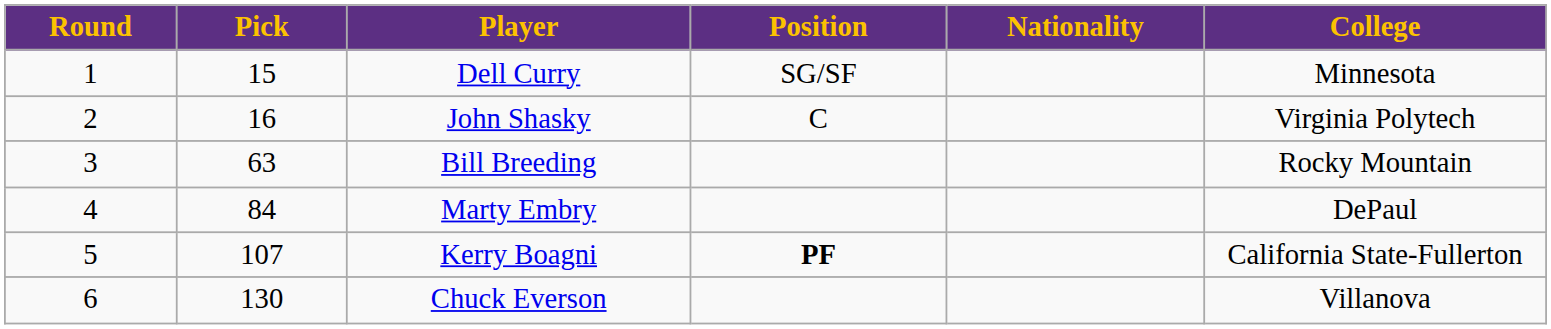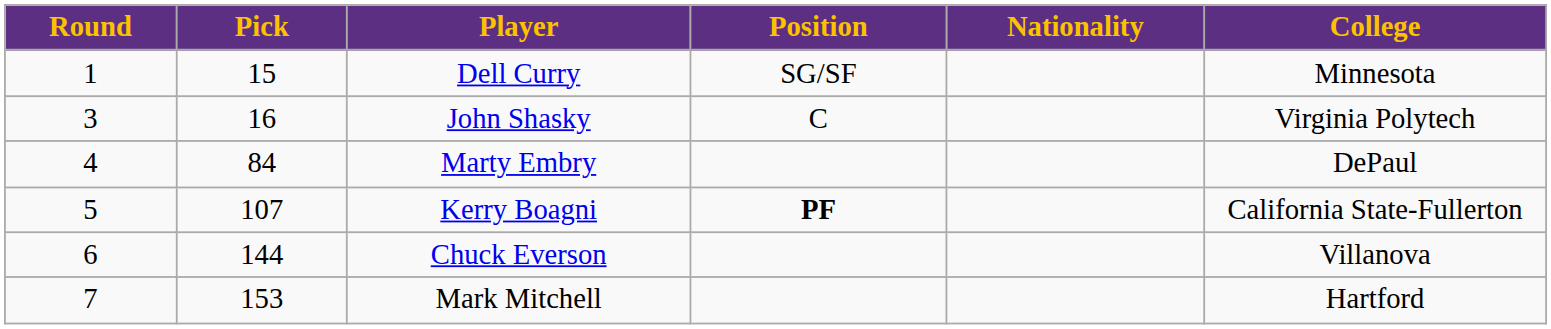 <table class="wikitable sortable sortable">
 <tr>
 <th style="background:#5C2F83; color:#FCC200" width="10%">Round</th>
 <th style="background:#5C2F83; color:#FCC200" width="10%">Pick</th>
 <th style="background:#5C2F83; color:#FCC200" width="20%">Player</th>
 <th style="background:#5C2F83; color:#FCC200" width="15%">Position</th>
 <th style="background:#5C2F83; color:#FCC200" width="15%">Nationality</th>
 <th style="background:#5C2F83; color:#FCC200" width="20%">College</th>
 </tr>
 <tr style="text-align: center">
 <td>1</td>
 <td>15</td>
 <td><a href='#'>Dell Curry</a></td>
 <td>SG/SF</td>
 <td></td>
 <td>Minnesota</td>
 </tr>
 <tr style="text-align: center">
-<td>2</td>
+<td>3</td>
 <td>16</td>
 <td><a href='#'>John Shasky</a></td>
 <td>C</td>
 <td></td>
 <td>Virginia Polytech</td>
-</tr>
-<tr style="text-align: center">
-<td>3</td>
-<td>63</td>
-<td><a href='#'>Bill Breeding</a></td>
-<td></td>
-<td></td>
-<td>Rocky Mountain</td>
 </tr>
 <tr style="text-align: center">
 <td>4</td>
 <td>84</td>
 <td><a href='#'>Marty Embry</a></td>
 <td></td>
 <td></td>
 <td>DePaul</td>
 </tr>
 <tr style="text-align: center">
 <td>5</td>
 <td>107</td>
 <td><a href='#'>Kerry Boagni</a></td>
 <td><strong>PF</strong></td>
 <td></td>
 <td>California State-Fullerton</td>
 </tr>
 <tr style="text-align: center">
 <td>6</td>
-<td>130</td>
+<td>144</td>
 <td><a href='#'>Chuck Everson</a></td>
 <td></td>
 <td></td>
 <td>Villanova</td>
 </tr>
+<tr style="text-align: center">
+<td>7</td>
+<td>153</td>
+<td>Mark Mitchell</td>
+<td></td>
+<td></td>
+<td>Hartford</td>
+</tr>
 </table>
